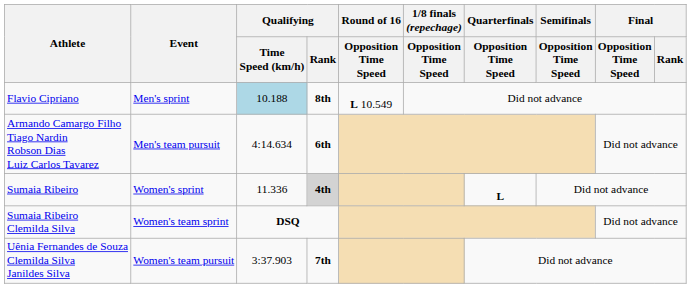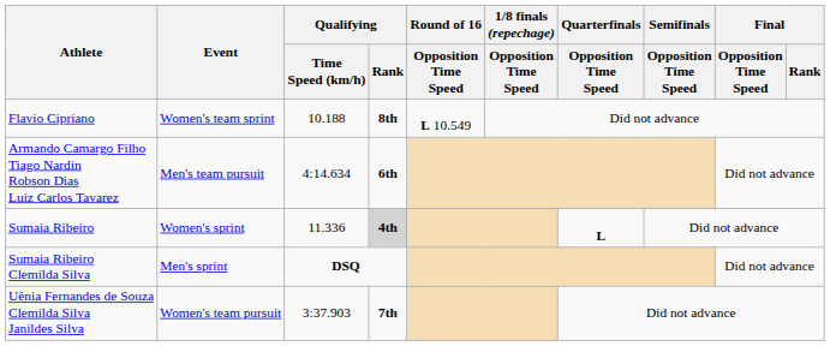 <table class="wikitable" style="font-size:90%">
 <tr>
 <th rowspan=2>Athlete</th>
 <th rowspan=2>Event</th>
 <th colspan=2>Qualifying</th>
 <th>Round of 16</th>
 <th>1/8 finals<br><em>(repechage)</em></th>
 <th>Quarterfinals</th>
 <th>Semifinals</th>
 <th colspan=2>Final</th>
 </tr>
 <tr>
 <th>Time<br>Speed (km/h)</th>
 <th>Rank</th>
 <th>Opposition<br>Time<br>Speed</th>
 <th>Opposition<br>Time<br>Speed</th>
 <th>Opposition<br>Time<br>Speed</th>
 <th>Opposition<br>Time<br>Speed</th>
 <th>Opposition<br>Time<br>Speed</th>
 <th>Rank</th>
 </tr>
 <tr>
 <td><a href='#'>Flavio Cipriano</a></td>
-<td><a href='#'>Men's sprint</a></td>
-<td align=center style="background: lightblue;">10.188</td>
+<td><a href='#'>Women's team sprint</a></td>
+<td align=center>10.188</td>
 <td align=center><strong>8th</strong></td>
 <td align=center><br><strong>L</strong> 10.549</td>
 <td align="center" colspan="7">Did not advance</td>
 </tr>
 <tr>
 <td><a href='#'>Armando Camargo Filho</a><br><a href='#'>Tiago Nardin</a><br><a href='#'>Robson Dias</a><br><a href='#'>Luiz Carlos Tavarez</a></td>
 <td><a href='#'>Men's team pursuit</a></td>
 <td align=center>4:14.634</td>
 <td align=center><strong>6th</strong></td>
 <td colspan=4 bgcolor=wheat></td>
 <td align="center" colspan="7">Did not advance</td>
 </tr>
 <tr>
 <td><a href='#'>Sumaia Ribeiro</a></td>
 <td><a href='#'>Women's sprint</a></td>
 <td align=center>11.336</td>
 <td align=center style="background: lightgrey;"><strong>4th</strong></td>
 <td bgcolor=wheat colspan=2></td>
 <td align=center><br><strong>L</strong></td>
 <td align="center" colspan="7">Did not advance</td>
 </tr>
 <tr>
 <td><a href='#'>Sumaia Ribeiro</a><br><a href='#'>Clemilda Silva</a></td>
-<td><a href='#'>Women's team sprint</a></td>
+<td><a href='#'>Men's sprint</a></td>
 <td align=center colspan=2><strong>DSQ</strong></td>
 <td colspan=4 bgcolor=wheat></td>
 <td align="center" colspan="7">Did not advance</td>
 </tr>
 <tr>
 <td><a href='#'>Uênia Fernandes de Souza</a><br><a href='#'>Clemilda Silva</a><br><a href='#'>Janildes Silva</a></td>
 <td><a href='#'>Women's team pursuit</a></td>
 <td align=center>3:37.903</td>
 <td align=center><strong>7th</strong></td>
 <td colspan=2 bgcolor=wheat></td>
 <td align="center" colspan="7">Did not advance</td>
 </tr>
 </table>
